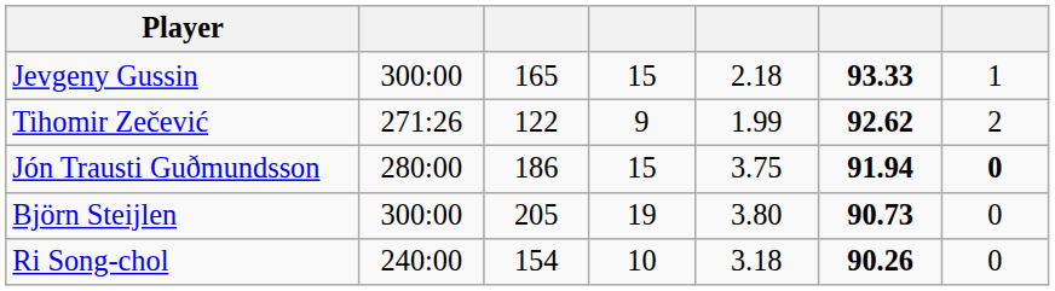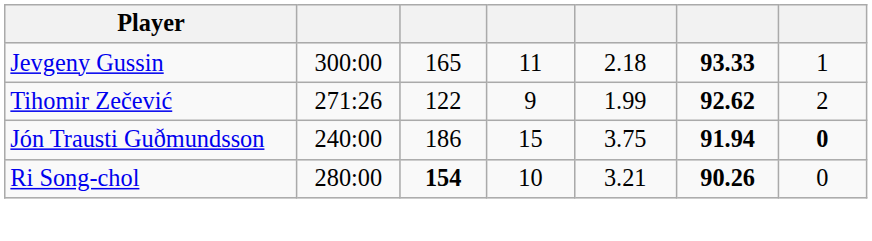 <table class="wikitable sortable" style="text-align:center;">
 <tr>
 <th width="185px">Player</th>
 <th width="60px"></th>
 <th width="50px"></th>
 <th width="50px"></th>
 <th width="60px"></th>
 <th width="60px"></th>
 <th width="50px"></th>
 </tr>
 <tr>
 <td align=left> <a href='#'>Jevgeny Gussin</a></td>
 <td>300:00</td>
 <td>165</td>
-<td>15</td>
+<td>11</td>
 <td>2.18</td>
 <td><strong>93.33</strong></td>
 <td>1</td>
 </tr>
 <tr>
 <td align=left> <a href='#'>Tihomir Zečević</a></td>
 <td>271:26</td>
 <td>122</td>
 <td>9</td>
 <td>1.99</td>
 <td><strong>92.62</strong></td>
 <td>2</td>
 </tr>
 <tr>
 <td align=left> <a href='#'>Jón Trausti Guðmundsson</a></td>
-<td>280:00</td>
+<td>240:00</td>
 <td>186</td>
 <td>15</td>
 <td>3.75</td>
 <td><strong>91.94</strong></td>
 <td><strong>0</strong></td>
 </tr>
 <tr>
-<td align=left> <a href='#'>Björn Steijlen</a></td>
-<td>300:00</td>
-<td>205</td>
-<td>19</td>
-<td>3.80</td>
-<td><strong>90.73</strong></td>
-<td>0</td>
-</tr>
-<tr>
 <td align=left> <a href='#'>Ri Song-chol</a></td>
-<td>240:00</td>
-<td>154</td>
+<td>280:00</td>
+<td><strong>154</strong></td>
 <td>10</td>
-<td>3.18</td>
+<td>3.21</td>
 <td><strong>90.26</strong></td>
 <td>0</td>
 </tr>
 </table>
